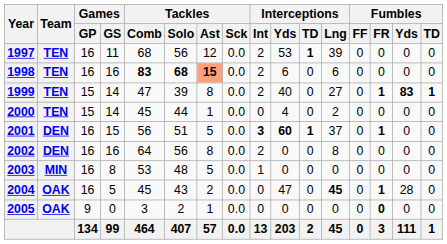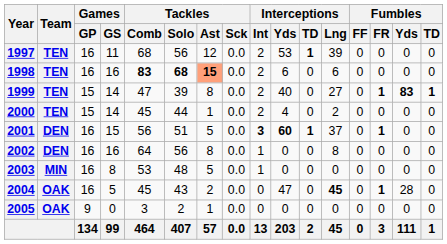 <table class="wikitable" style="text-align:center">
 <tr>
 <th rowspan="2">Year</th>
 <th rowspan="2">Team</th>
 <th colspan="2">Games</th>
 <th colspan="4">Tackles</th>
 <th colspan="4">Interceptions</th>
 <th colspan="4">Fumbles</th>
 </tr>
 <tr>
 <th>GP</th>
 <th>GS</th>
 <th>Comb</th>
 <th>Solo</th>
 <th>Ast</th>
 <th>Sck</th>
 <th>Int</th>
 <th>Yds</th>
 <th>TD</th>
 <th>Lng</th>
 <th>FF</th>
 <th>FR</th>
 <th>Yds</th>
 <th>TD</th>
 </tr>
 <tr>
 <th><a href='#'>1997</a></th>
 <th><a href='#'>TEN</a></th>
 <td>16</td>
 <td>11</td>
 <td>68</td>
 <td>56</td>
 <td>12</td>
 <td>0.0</td>
 <td>2</td>
 <td>53</td>
 <td><strong>1</strong></td>
 <td>39</td>
 <td>0</td>
 <td>0</td>
 <td>0</td>
 <td>0</td>
 </tr>
 <tr>
 <th><a href='#'>1998</a></th>
 <th><a href='#'>TEN</a></th>
 <td>16</td>
 <td>16</td>
 <td><strong>83</strong></td>
 <td><strong>68</strong></td>
 <td style="background: lightsalmon;"><strong>15</strong></td>
 <td>0.0</td>
 <td>2</td>
 <td>6</td>
 <td>0</td>
 <td>6</td>
 <td>0</td>
 <td>0</td>
 <td>0</td>
 <td>0</td>
 </tr>
 <tr>
 <th><a href='#'>1999</a></th>
 <th><a href='#'>TEN</a></th>
 <td>15</td>
 <td>14</td>
 <td>47</td>
 <td>39</td>
 <td>8</td>
 <td>0.0</td>
 <td>2</td>
 <td>40</td>
 <td>0</td>
 <td>27</td>
 <td>0</td>
 <td><strong>1</strong></td>
 <td><strong>83</strong></td>
 <td><strong>1</strong></td>
 </tr>
 <tr>
 <th><a href='#'>2000</a></th>
 <th><a href='#'>TEN</a></th>
 <td>15</td>
 <td>14</td>
 <td>45</td>
 <td>44</td>
 <td>1</td>
 <td>0.0</td>
-<td>0</td>
+<td>2</td>
 <td>4</td>
 <td>0</td>
 <td>2</td>
 <td>0</td>
 <td>0</td>
 <td>0</td>
 <td>0</td>
 </tr>
 <tr>
 <th><a href='#'>2001</a></th>
 <th><a href='#'>DEN</a></th>
 <td>16</td>
 <td>15</td>
 <td>56</td>
 <td>51</td>
 <td>5</td>
 <td>0.0</td>
 <td><strong>3</strong></td>
 <td><strong>60</strong></td>
 <td><strong>1</strong></td>
 <td>37</td>
 <td>0</td>
 <td><strong>1</strong></td>
 <td>0</td>
 <td>0</td>
 </tr>
 <tr>
 <th><a href='#'>2002</a></th>
 <th><a href='#'>DEN</a></th>
 <td>16</td>
 <td>16</td>
 <td>64</td>
 <td>56</td>
 <td>8</td>
 <td>0.0</td>
-<td>2</td>
+<td>1</td>
 <td>0</td>
 <td>0</td>
 <td>8</td>
 <td>0</td>
 <td>0</td>
 <td>0</td>
 <td>0</td>
 </tr>
 <tr>
 <th><a href='#'>2003</a></th>
 <th><a href='#'>MIN</a></th>
 <td>16</td>
 <td>8</td>
 <td>53</td>
 <td>48</td>
 <td>5</td>
 <td>0.0</td>
 <td>1</td>
 <td>0</td>
 <td>0</td>
 <td>0</td>
 <td>0</td>
 <td>0</td>
 <td>0</td>
 <td>0</td>
 </tr>
 <tr>
 <th><a href='#'>2004</a></th>
 <th><a href='#'>OAK</a></th>
 <td>16</td>
 <td>5</td>
 <td>45</td>
 <td>43</td>
 <td>2</td>
 <td>0.0</td>
 <td>0</td>
 <td>47</td>
 <td>0</td>
 <td><strong>45</strong></td>
 <td>0</td>
 <td><strong>1</strong></td>
 <td>28</td>
 <td>0</td>
 </tr>
 <tr>
 <th><a href='#'>2005</a></th>
 <th><a href='#'>OAK</a></th>
 <td>9</td>
 <td>0</td>
 <td>3</td>
 <td>2</td>
 <td>1</td>
 <td>0.0</td>
 <td>0</td>
 <td>0</td>
 <td>0</td>
 <td>0</td>
 <td>0</td>
-<td><strong>0</strong></td>
+<td>0</td>
 <td>0</td>
 <td>0</td>
 </tr>
 <tr>
 <th colspan="2"></th>
 <th>134</th>
 <th>99</th>
 <th>464</th>
 <th>407</th>
 <th>57</th>
 <th>0.0</th>
 <th>13</th>
 <th>203</th>
 <th>2</th>
 <th>45</th>
 <th>0</th>
 <th>3</th>
 <th>111</th>
 <th>1</th>
 </tr>
 </table>
